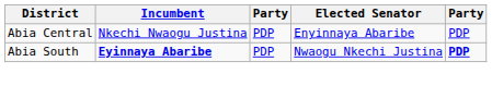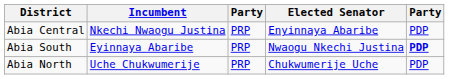 <table class="sortable wikitable" style="font-size:95%;line-height:14px;">
 <tr>
 <th class="unsortable">District</th>
 <th class="unsortable"><a href='#'>Incumbent</a></th>
 <th>Party</th>
 <th class="unsortable">Elected Senator</th>
 <th>Party</th>
 </tr>
 <tr>
 <td>Abia Central</td>
 <td><a href='#'>Nkechi Nwaogu Justina</a></td>
-<td><a href='#'>PDP</a></td>
+<td><a href='#'>PRP</a></td>
 <td><a href='#'>Enyinnaya Abaribe</a></td>
 <td><a href='#'>PDP</a></td>
 </tr>
 <tr>
 <td>Abia South</td>
-<td><strong><a href='#'>Eyinnaya Abaribe</a></strong></td>
-<td><a href='#'>PDP</a></td>
+<td><a href='#'>Eyinnaya Abaribe</a></td>
+<td><a href='#'>PRP</a></td>
 <td><a href='#'>Nwaogu Nkechi Justina</a></td>
 <td><strong><a href='#'>PDP</a></strong></td>
 </tr>
+<tr>
+<td>Abia North</td>
+<td><a href='#'>Uche Chukwumerije</a></td>
+<td><a href='#'>PRP</a></td>
+<td><a href='#'>Chukwumerije Uche</a></td>
+<td><a href='#'>PDP</a></td>
+</tr>
 </table>
